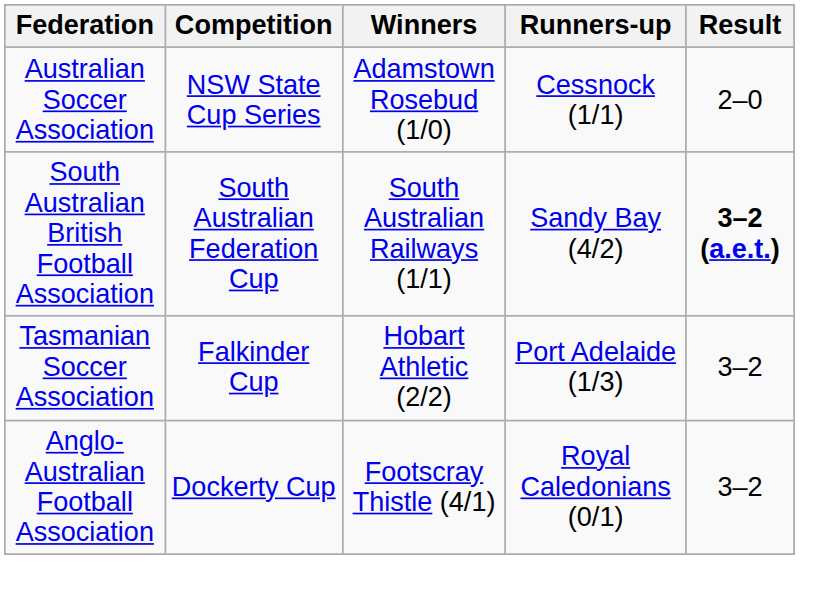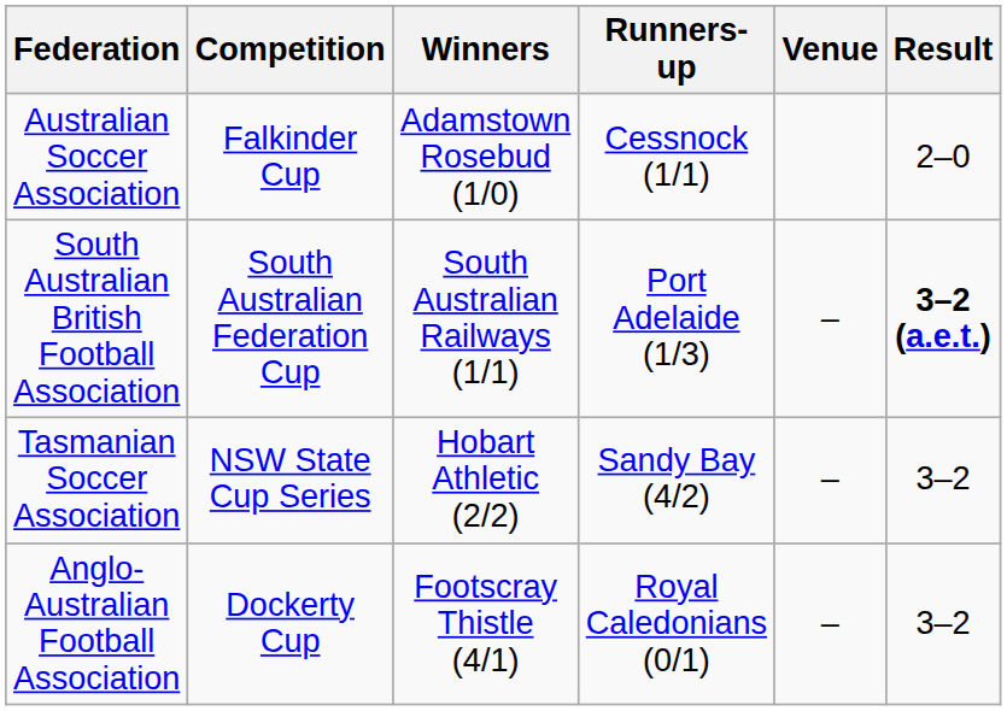 <table class="wikitable" width="75%">
 <tr>
 <th style="width:10em">Federation</th>
 <th style="width:10em">Competition</th>
 <th style="width:10em">Winners</th>
 <th style="width:15em">Runners-up</th>
+<th style="width:15em">Venue</th>
 <th style="width:10em">Result</th>
 </tr>
 <tr>
 <td align="center"><a href='#'>Australian Soccer Association</a></td>
-<td align="center"><a href='#'>NSW State Cup Series</a></td>
+<td align="center"><a href='#'>Falkinder Cup</a></td>
 <td align="center"><a href='#'>Adamstown Rosebud</a> (1/0)</td>
 <td align="center"><a href='#'>Cessnock</a> (1/1)</td>
+<td align="center"></td>
 <td align="center">2–0</td>
 </tr>
 <tr>
 <td align="center"><a href='#'>South Australian British Football Association</a></td>
 <td align="center"><a href='#'>South Australian Federation Cup</a></td>
 <td align="center"><a href='#'>South Australian Railways</a> (1/1)</td>
-<td align="center"><a href='#'>Sandy Bay</a> (4/2)</td>
+<td align="center"><a href='#'>Port Adelaide</a> (1/3)</td>
+<td align="center">–</td>
 <td align="center"><strong>3–2 (<a href='#'>a.e.t.</a>)</strong></td>
 </tr>
 <tr>
 <td align="center"><a href='#'>Tasmanian Soccer Association</a></td>
-<td align="center"><a href='#'>Falkinder Cup</a></td>
+<td align="center"><a href='#'>NSW State Cup Series</a></td>
 <td align="center"><a href='#'>Hobart Athletic</a> (2/2)</td>
-<td align="center"><a href='#'>Port Adelaide</a> (1/3)</td>
+<td align="center"><a href='#'>Sandy Bay</a> (4/2)</td>
+<td align="center">–</td>
 <td align="center">3–2</td>
 </tr>
 <tr>
 <td align="center"><a href='#'>Anglo-Australian Football Association</a></td>
 <td align="center"><a href='#'>Dockerty Cup</a></td>
 <td align="center"><a href='#'>Footscray Thistle</a> (4/1)</td>
 <td align="center"><a href='#'>Royal Caledonians</a> (0/1)</td>
+<td align="center">–</td>
 <td align="center">3–2</td>
 </tr>
 </table>
